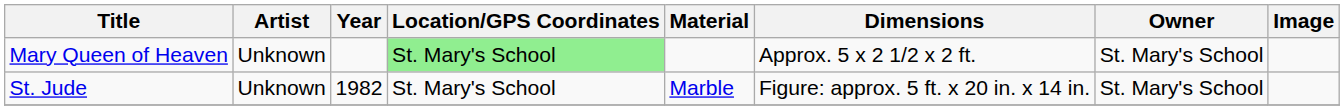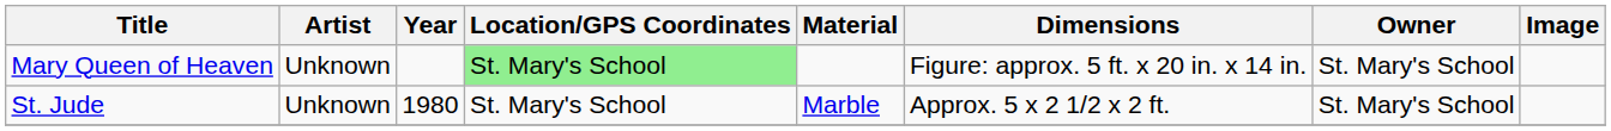 <table class="wikitable sortable">
 <tr>
 <th>Title</th>
 <th>Artist</th>
 <th>Year</th>
 <th>Location/GPS Coordinates</th>
 <th>Material</th>
 <th>Dimensions</th>
 <th>Owner</th>
 <th>Image</th>
 </tr>
 <tr>
 <td><a href='#'>Mary Queen of Heaven</a></td>
 <td>Unknown</td>
 <td></td>
 <td style="background: lightgreen;">St. Mary's School</td>
 <td></td>
-<td>Approx. 5 x 2 1/2 x 2 ft.</td>
+<td>Figure: approx. 5 ft. x 20 in. x 14 in.</td>
 <td>St. Mary's School</td>
 <td></td>
 </tr>
 <tr>
 <td><a href='#'>St. Jude</a></td>
 <td>Unknown</td>
-<td>1982</td>
+<td>1980</td>
 <td>St. Mary's School</td>
 <td><a href='#'>Marble</a></td>
-<td>Figure: approx. 5 ft. x 20 in. x 14 in.</td>
+<td>Approx. 5 x 2 1/2 x 2 ft.</td>
 <td>St. Mary's School</td>
 <td></td>
 </tr>
 <tr>
 </tr>
 </table>
